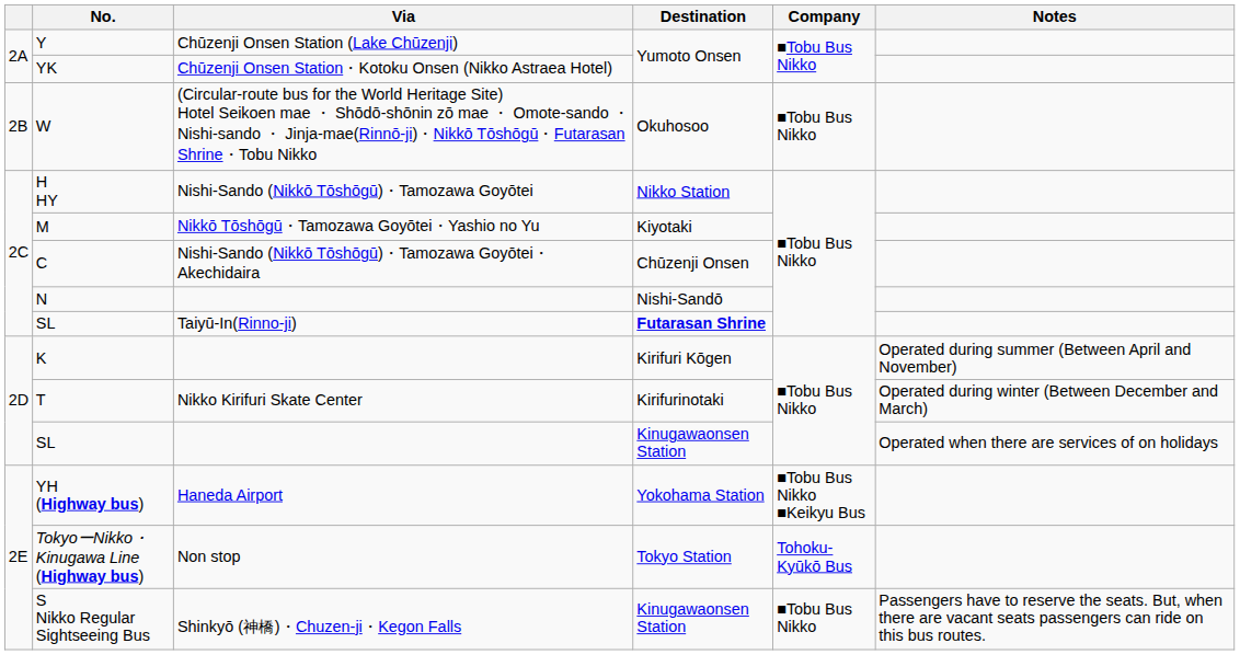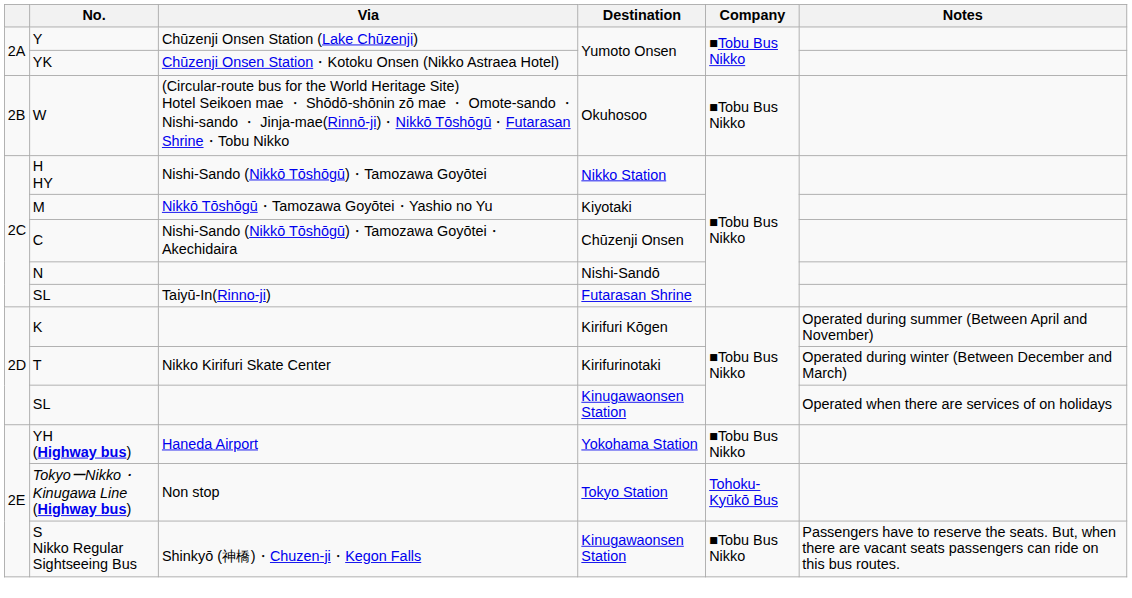 <table class="wikitable">
 <tr>
 <th></th>
 <th>No.</th>
 <th>Via</th>
 <th>Destination</th>
 <th>Company</th>
 <th>Notes</th>
 </tr>
 <tr>
 <td rowspan="2">2A</td>
 <td rowspan><span><span>Y</span></span></td>
 <td rowspan="1">Chūzenji Onsen Station (<a href='#'>Lake Chūzenji</a>)</td>
 <td rowspan="2">Yumoto Onsen</td>
 <td rowspan="2"><span>■</span><a href='#'>Tobu Bus Nikko</a></td>
 <td></td>
 </tr>
 <tr>
 <td><span><span>YK</span></span></td>
 <td><a href='#'>Chūzenji Onsen Station</a>・Kotoku Onsen (Nikko Astraea Hotel)</td>
 <td></td>
 </tr>
 <tr>
 <td>2B</td>
 <td><span><span>W</span></span></td>
 <td><span>(Circular-route bus for the World Heritage Site)</span><br>Hotel Seikoen mae ・ Shōdō-shōnin zō mae ・ Omote-sando ・ Nishi-sando ・ Jinja-mae(<a href='#'>Rinnō-ji</a>)・<a href='#'>Nikkō Tōshōgū</a>・<a href='#'>Futarasan Shrine</a>・Tobu Nikko</td>
 <td>Okuhosoo</td>
 <td><span>■</span>Tobu Bus Nikko</td>
 <td></td>
 </tr>
 <tr>
 <td rowspan="5">2C</td>
 <td><span><span>H</span></span><br><span><span>HY</span></span></td>
 <td rowspan="1">Nishi-Sando (<a href='#'>Nikkō Tōshōgū</a>)・Tamozawa Goyōtei</td>
 <td><a href='#'>Nikko Station</a></td>
 <td rowspan="5"><span>■</span>Tobu Bus Nikko</td>
 <td></td>
 </tr>
 <tr>
 <td><span><span>M</span></span></td>
 <td><a href='#'>Nikkō Tōshōgū</a>・Tamozawa Goyōtei・Yashio no Yu</td>
 <td>Kiyotaki</td>
 <td></td>
 </tr>
 <tr>
 <td><span><span>C</span></span></td>
 <td>Nishi-Sando (<a href='#'>Nikkō Tōshōgū</a>)・Tamozawa Goyōtei・Akechidaira</td>
 <td>Chūzenji Onsen</td>
 <td></td>
 </tr>
 <tr>
 <td><span><span>N</span></span></td>
 <td></td>
 <td>Nishi-Sandō</td>
 <td></td>
 </tr>
 <tr>
 <td><span><span>SL</span></span></td>
 <td>Taiyū-In(<a href='#'>Rinno-ji</a>)</td>
-<td><strong><a href='#'>Futarasan Shrine</a></strong></td>
+<td><a href='#'>Futarasan Shrine</a></td>
 <td></td>
 </tr>
 <tr>
 <td rowspan="3">2D</td>
 <td><span><span>K</span></span></td>
 <td></td>
 <td>Kirifuri Kōgen</td>
 <td rowspan="3"><span>■</span>Tobu Bus Nikko</td>
 <td rowspan="1">Operated during summer (Between April and November)</td>
 </tr>
 <tr>
 <td><span><span>T</span></span></td>
 <td>Nikko Kirifuri Skate Center</td>
 <td>Kirifurinotaki</td>
 <td>Operated during winter (Between December and March)</td>
 </tr>
 <tr>
 <td><span><span>SL</span></span></td>
 <td></td>
 <td><a href='#'>Kinugawaonsen Station</a></td>
 <td>Operated when there are services of  on holidays</td>
 </tr>
 <tr>
 <td rowspan="3">2E</td>
 <td><span><span>YH</span></span><br>(<strong><a href='#'>Highway bus</a></strong>)</td>
 <td><a href='#'>Haneda Airport</a></td>
 <td><a href='#'>Yokohama Station</a></td>
-<td><span>■</span>Tobu Bus Nikko<br><span>■</span>Keikyu Bus</td>
+<td><span>■</span>Tobu Bus Nikko</td>
 <td></td>
 </tr>
 <tr>
 <td><em>TokyoーNikko・Kinugawa Line</em><br>(<strong><a href='#'>Highway bus</a></strong>)</td>
 <td>Non stop</td>
 <td><a href='#'>Tokyo Station</a></td>
 <td><a href='#'>Tohoku-Kyūkō Bus</a></td>
 <td></td>
 </tr>
 <tr>
 <td><span><span>S</span></span><br>Nikko Regular Sightseeing Bus</td>
 <td><br>Shinkyō (神橋)・<a href='#'>Chuzen-ji</a>・<a href='#'>Kegon Falls</a></td>
 <td><a href='#'>Kinugawaonsen Station</a></td>
 <td><span>■</span>Tobu Bus Nikko</td>
 <td>Passengers have to reserve the seats. But, when there are vacant seats passengers can ride on this bus routes.</td>
 </tr>
 </table>
